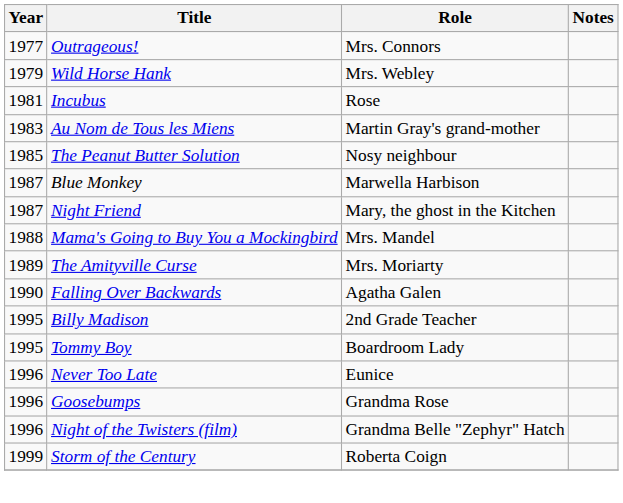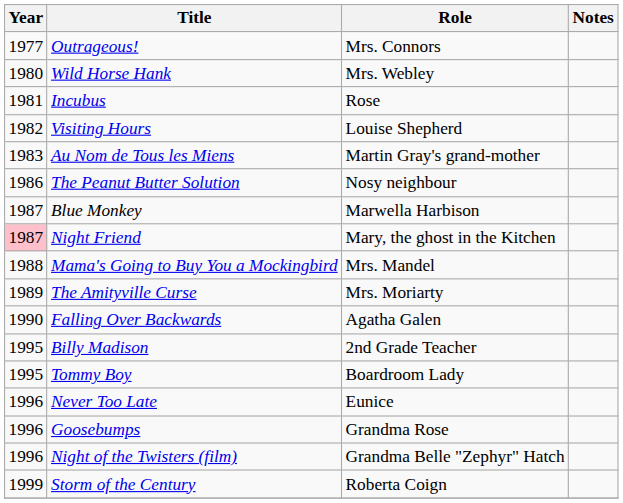 <table class="wikitable sortable">
 <tr>
 <th>Year</th>
 <th>Title</th>
 <th>Role</th>
 <th>Notes</th>
 </tr>
 <tr>
 <td>1977</td>
 <td><em><a href='#'>Outrageous!</a></em></td>
 <td>Mrs. Connors</td>
 <td></td>
 </tr>
 <tr ki>
-<td>1979</td>
+<td>1980</td>
 <td><em><a href='#'>Wild Horse Hank</a></em></td>
 <td>Mrs. Webley</td>
 <td></td>
 </tr>
 <tr>
 <td>1981</td>
 <td><em><a href='#'>Incubus</a></em></td>
 <td>Rose</td>
 <td></td>
 </tr>
 <tr>
+<td>1982</td>
+<td><em><a href='#'>Visiting Hours</a></em></td>
+<td>Louise Shepherd</td>
+<td></td>
+</tr>
+<tr>
 <td>1983</td>
 <td><em><a href='#'>Au Nom de Tous les Miens</a></em></td>
 <td>Martin Gray's grand-mother</td>
 <td></td>
 </tr>
 <tr>
-<td>1985</td>
+<td>1986</td>
 <td><em><a href='#'>The Peanut Butter Solution</a></em></td>
 <td>Nosy neighbour</td>
 <td></td>
 </tr>
 <tr>
 <td>1987</td>
 <td><em>Blue Monkey</em></td>
 <td>Marwella Harbison</td>
 <td></td>
 </tr>
 <tr>
-<td>1987</td>
+<td style="background: pink;">1987</td>
 <td><em><a href='#'>Night Friend</a></em></td>
 <td>Mary, the ghost in the Kitchen</td>
 <td></td>
 </tr>
 <tr>
 <td>1988</td>
 <td><em><a href='#'>Mama's Going to Buy You a Mockingbird</a></em></td>
 <td>Mrs. Mandel</td>
 </tr>
 <tr>
 <td>1989</td>
 <td><em><a href='#'>The Amityville Curse</a></em></td>
 <td>Mrs. Moriarty</td>
 <td></td>
 </tr>
 <tr>
 <td>1990</td>
 <td><em><a href='#'>Falling Over Backwards</a></em></td>
 <td>Agatha Galen</td>
 <td></td>
 </tr>
 <tr>
 <td>1995</td>
 <td><em><a href='#'>Billy Madison</a></em></td>
 <td>2nd Grade Teacher</td>
 <td></td>
 </tr>
 <tr>
 <td>1995</td>
 <td><em><a href='#'>Tommy Boy</a></em></td>
 <td>Boardroom Lady</td>
 <td></td>
 </tr>
 <tr>
 <td>1996</td>
 <td><em><a href='#'>Never Too Late</a></em></td>
 <td>Eunice</td>
 <td></td>
 </tr>
 <tr>
 <td>1996</td>
 <td><em><a href='#'>Goosebumps</a></em></td>
 <td>Grandma Rose</td>
 <td></td>
 </tr>
 <tr>
 <td>1996</td>
 <td><em><a href='#'>Night of the Twisters (film) </a></em></td>
 <td>Grandma Belle "Zephyr" Hatch</td>
 <td></td>
 </tr>
 <tr>
 <td>1999</td>
 <td><em><a href='#'>Storm of the Century</a></em></td>
 <td>Roberta Coign</td>
 <td></td>
 </tr>
 <tr>
 </tr>
 </table>
